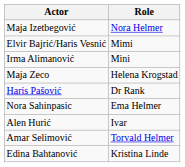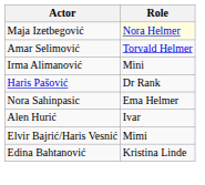 <table class="wikitable">
 <tr>
 <th>Actor</th>
 <th>Role</th>
 </tr>
 <tr>
 <td>Maja Izetbegović</td>
-<td><a href='#'>Nora Helmer</a></td>
+<td style="background: lightyellow;"><a href='#'>Nora Helmer</a></td>
 </tr>
 <tr>
-<td>Elvir Bajrić/Haris Vesnić</td>
-<td>Mimi</td>
+<td>Amar Selimović</td>
+<td><a href='#'>Torvald Helmer</a></td>
 </tr>
 <tr>
 <td>Irma Alimanović</td>
 <td>Mini</td>
-</tr>
-<tr>
-<td>Maja Zeco</td>
-<td>Helena Krogstad</td>
 </tr>
 <tr>
 <td><a href='#'>Haris Pašović</a></td>
 <td>Dr Rank</td>
 </tr>
 <tr>
 <td>Nora Sahinpasic</td>
 <td>Ema Helmer</td>
 </tr>
 <tr>
 <td>Alen Hurić</td>
 <td>Ivar</td>
 </tr>
 <tr>
-<td>Amar Selimović</td>
-<td><a href='#'>Torvald Helmer</a></td>
+<td>Elvir Bajrić/Haris Vesnić</td>
+<td>Mimi</td>
 </tr>
 <tr>
 <td>Edina Bahtanović</td>
 <td>Kristina Linde</td>
 </tr>
 </table>
